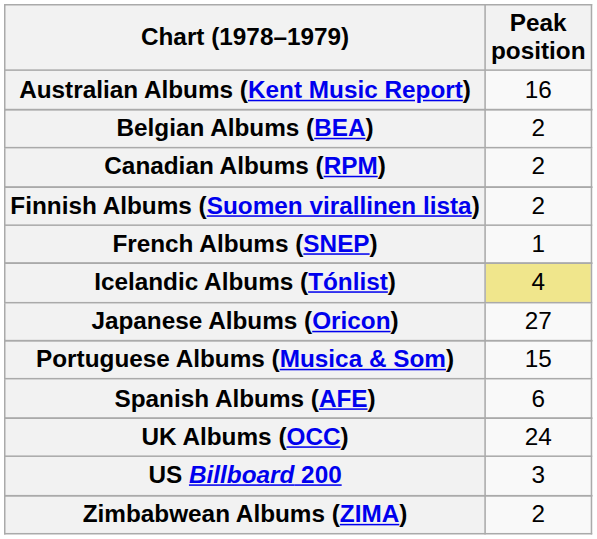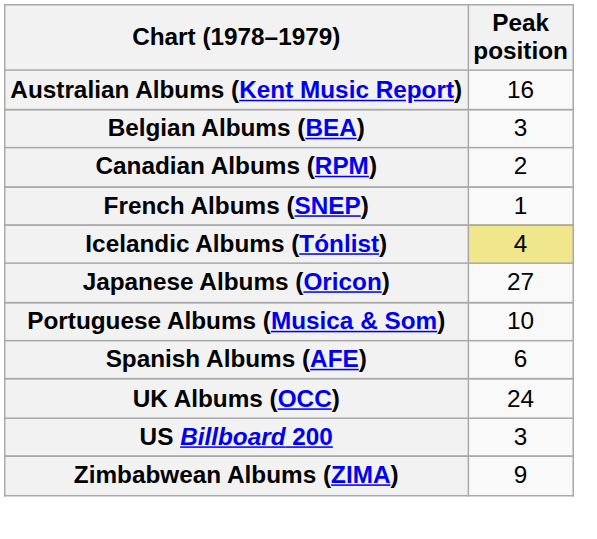 <table class="wikitable sortable plainrowheaders" style="text-align:center;">
 <tr>
 <th scope="col">Chart (1978–1979)</th>
 <th scope="col">Peak<br> position</th>
 </tr>
 <tr>
 <th scope="row">Australian Albums (<a href='#'>Kent Music Report</a>)</th>
 <td>16</td>
 </tr>
 <tr>
 </tr>
 <tr>
 <th scope="row">Belgian Albums (<a href='#'>BEA</a>)</th>
-<td>2</td>
+<td>3</td>
 </tr>
 <tr>
 <th scope="row">Canadian Albums (<a href='#'>RPM</a>)</th>
 <td>2</td>
 </tr>
 <tr>
-</tr>
-<tr>
-<th scope="row">Finnish Albums (<a href='#'>Suomen virallinen lista</a>)</th>
-<td>2</td>
 </tr>
 <tr>
 <th scope="row">French Albums (<a href='#'>SNEP</a>)</th>
 <td>1</td>
 </tr>
 <tr>
 </tr>
 <tr>
 <th scope="row">Icelandic Albums (<a href='#'>Tónlist</a>)</th>
 <td align="center" style="background: khaki;">4</td>
 </tr>
 <tr>
 <th scope="row">Japanese Albums (<a href='#'>Oricon</a>)</th>
 <td>27</td>
 </tr>
 <tr>
 </tr>
 <tr>
 </tr>
 <tr>
 <th scope="row">Portuguese Albums (<a href='#'>Musica & Som</a>)</th>
-<td>15</td>
+<td>10</td>
 </tr>
 <tr>
 <th scope="row">Spanish Albums (<a href='#'>AFE</a>)</th>
 <td>6</td>
 </tr>
 <tr>
 </tr>
 <tr>
 </tr>
 <tr>
 <th scope="row">UK Albums (<a href='#'>OCC</a>)</th>
 <td>24</td>
 </tr>
 <tr>
 <th scope="row">US <a href='#'><em>Billboard</em> 200</a></th>
 <td>3</td>
 </tr>
 <tr>
 </tr>
 <tr>
 <th scope="row">Zimbabwean Albums (<a href='#'>ZIMA</a>)</th>
-<td>2</td>
+<td>9</td>
 </tr>
 </table>
